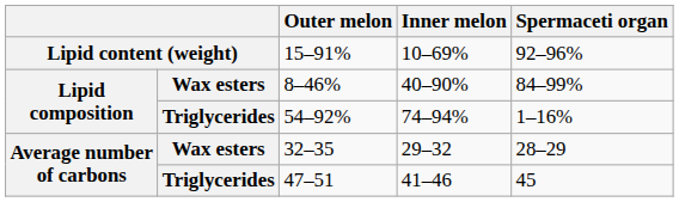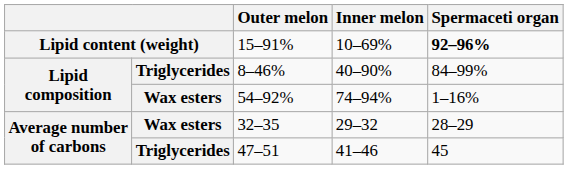 <table class="wikitable" style="float: centre;">
 <tr>
 <th colspan=2></th>
 <th>Outer melon</th>
 <th>Inner melon</th>
 <th>Spermaceti organ</th>
 </tr>
 <tr>
 <th colspan=2>Lipid content (weight)</th>
 <td>15–91%</td>
 <td>10–69%</td>
-<td>92–96%</td>
+<td><strong>92–96%</strong></td>
 </tr>
 <tr>
 <th rowspan=2>Lipid <br>composition</th>
-<th>Wax esters</th>
+<th>Triglycerides</th>
 <td>8–46%</td>
 <td>40–90%</td>
 <td>84–99%</td>
 </tr>
 <tr>
-<th>Triglycerides</th>
+<th>Wax esters</th>
 <td>54–92%</td>
 <td>74–94%</td>
 <td>1–16%</td>
 </tr>
 <tr>
 <th rowspan=2>Average number <br>of carbons</th>
 <th>Wax esters</th>
 <td>32–35</td>
 <td>29–32</td>
 <td>28–29</td>
 </tr>
 <tr>
 <th>Triglycerides</th>
 <td>47–51</td>
 <td>41–46</td>
 <td>45</td>
 </tr>
 </table>
